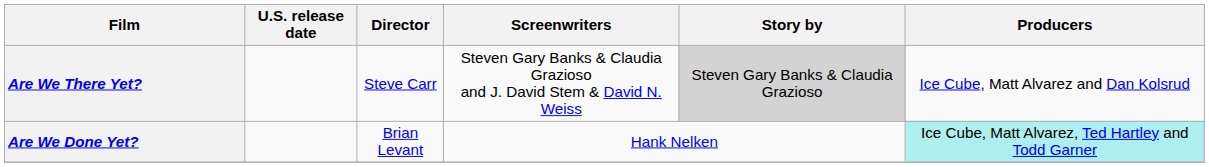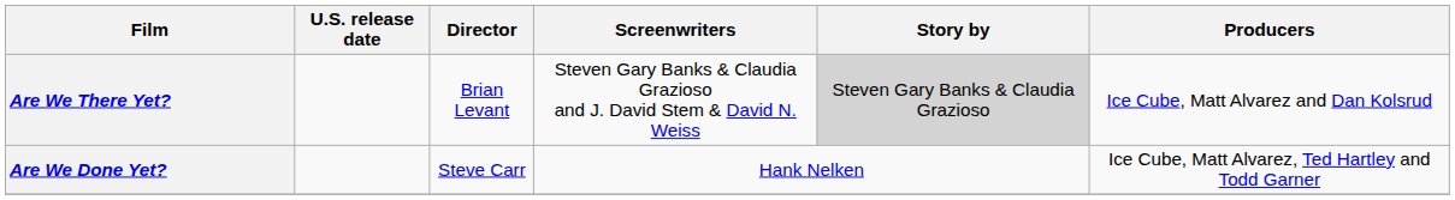 <table class="wikitable plainrowheaders" style="text-align:center" width=100%>
 <tr>
 <th scope="col" style="width:20%;">Film</th>
 <th scope="col">U.S. release date</th>
 <th scope="col">Director</th>
 <th scope="col">Screenwriters</th>
 <th scope="col">Story by</th>
 <th scope="col">Producers</th>
 </tr>
 <tr>
 <th scope="row" style="text-align:left"><em><a href='#'>Are We There Yet?</a></em></th>
 <td></td>
-<td><a href='#'>Steve Carr</a></td>
+<td><a href='#'>Brian Levant</a></td>
 <td>Steven Gary Banks & Claudia Grazioso <br>and J. David Stem & <a href='#'>David N. Weiss</a></td>
 <td style="background: lightgrey;">Steven Gary Banks & Claudia Grazioso</td>
 <td><a href='#'>Ice Cube</a>, Matt Alvarez and <a href='#'>Dan Kolsrud</a></td>
 </tr>
 <tr>
 <th scope="row" style="text-align:left"><em><a href='#'>Are We Done Yet?</a></em></th>
 <td></td>
-<td><a href='#'>Brian Levant</a></td>
+<td><a href='#'>Steve Carr</a></td>
 <td colspan="2"><a href='#'>Hank Nelken</a></td>
-<td style="background: paleturquoise;">Ice Cube, Matt Alvarez, <a href='#'>Ted Hartley</a> and <a href='#'>Todd Garner</a></td>
+<td>Ice Cube, Matt Alvarez, <a href='#'>Ted Hartley</a> and <a href='#'>Todd Garner</a></td>
 </tr>
 <tr>
 </tr>
 </table>
